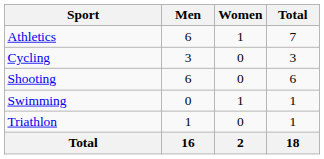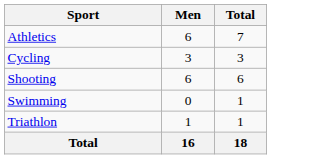 <table class="wikitable sortable" style="text-align:center;">
 <tr>
 <th width=180>Sport</th>
 <th width=55>Men</th>
-<th width=55>Women</th>
 <th width=55>Total</th>
 </tr>
 <tr>
 <td align=left><a href='#'>Athletics</a></td>
 <td>6</td>
-<td>1</td>
 <td>7</td>
 </tr>
 <tr>
 <td align=left><a href='#'>Cycling</a></td>
 <td>3</td>
-<td>0</td>
 <td>3</td>
 </tr>
 <tr>
 <td align=left><a href='#'>Shooting</a></td>
 <td>6</td>
-<td>0</td>
 <td>6</td>
 </tr>
 <tr>
 <td align=left><a href='#'>Swimming</a></td>
 <td>0</td>
 <td>1</td>
-<td>1</td>
 </tr>
 <tr>
 <td align=left><a href='#'>Triathlon</a></td>
 <td>1</td>
-<td>0</td>
 <td>1</td>
 </tr>
 <tr class="sortbottom">
 <th>Total</th>
 <th>16</th>
-<th>2</th>
 <th>18</th>
 </tr>
 </table>
